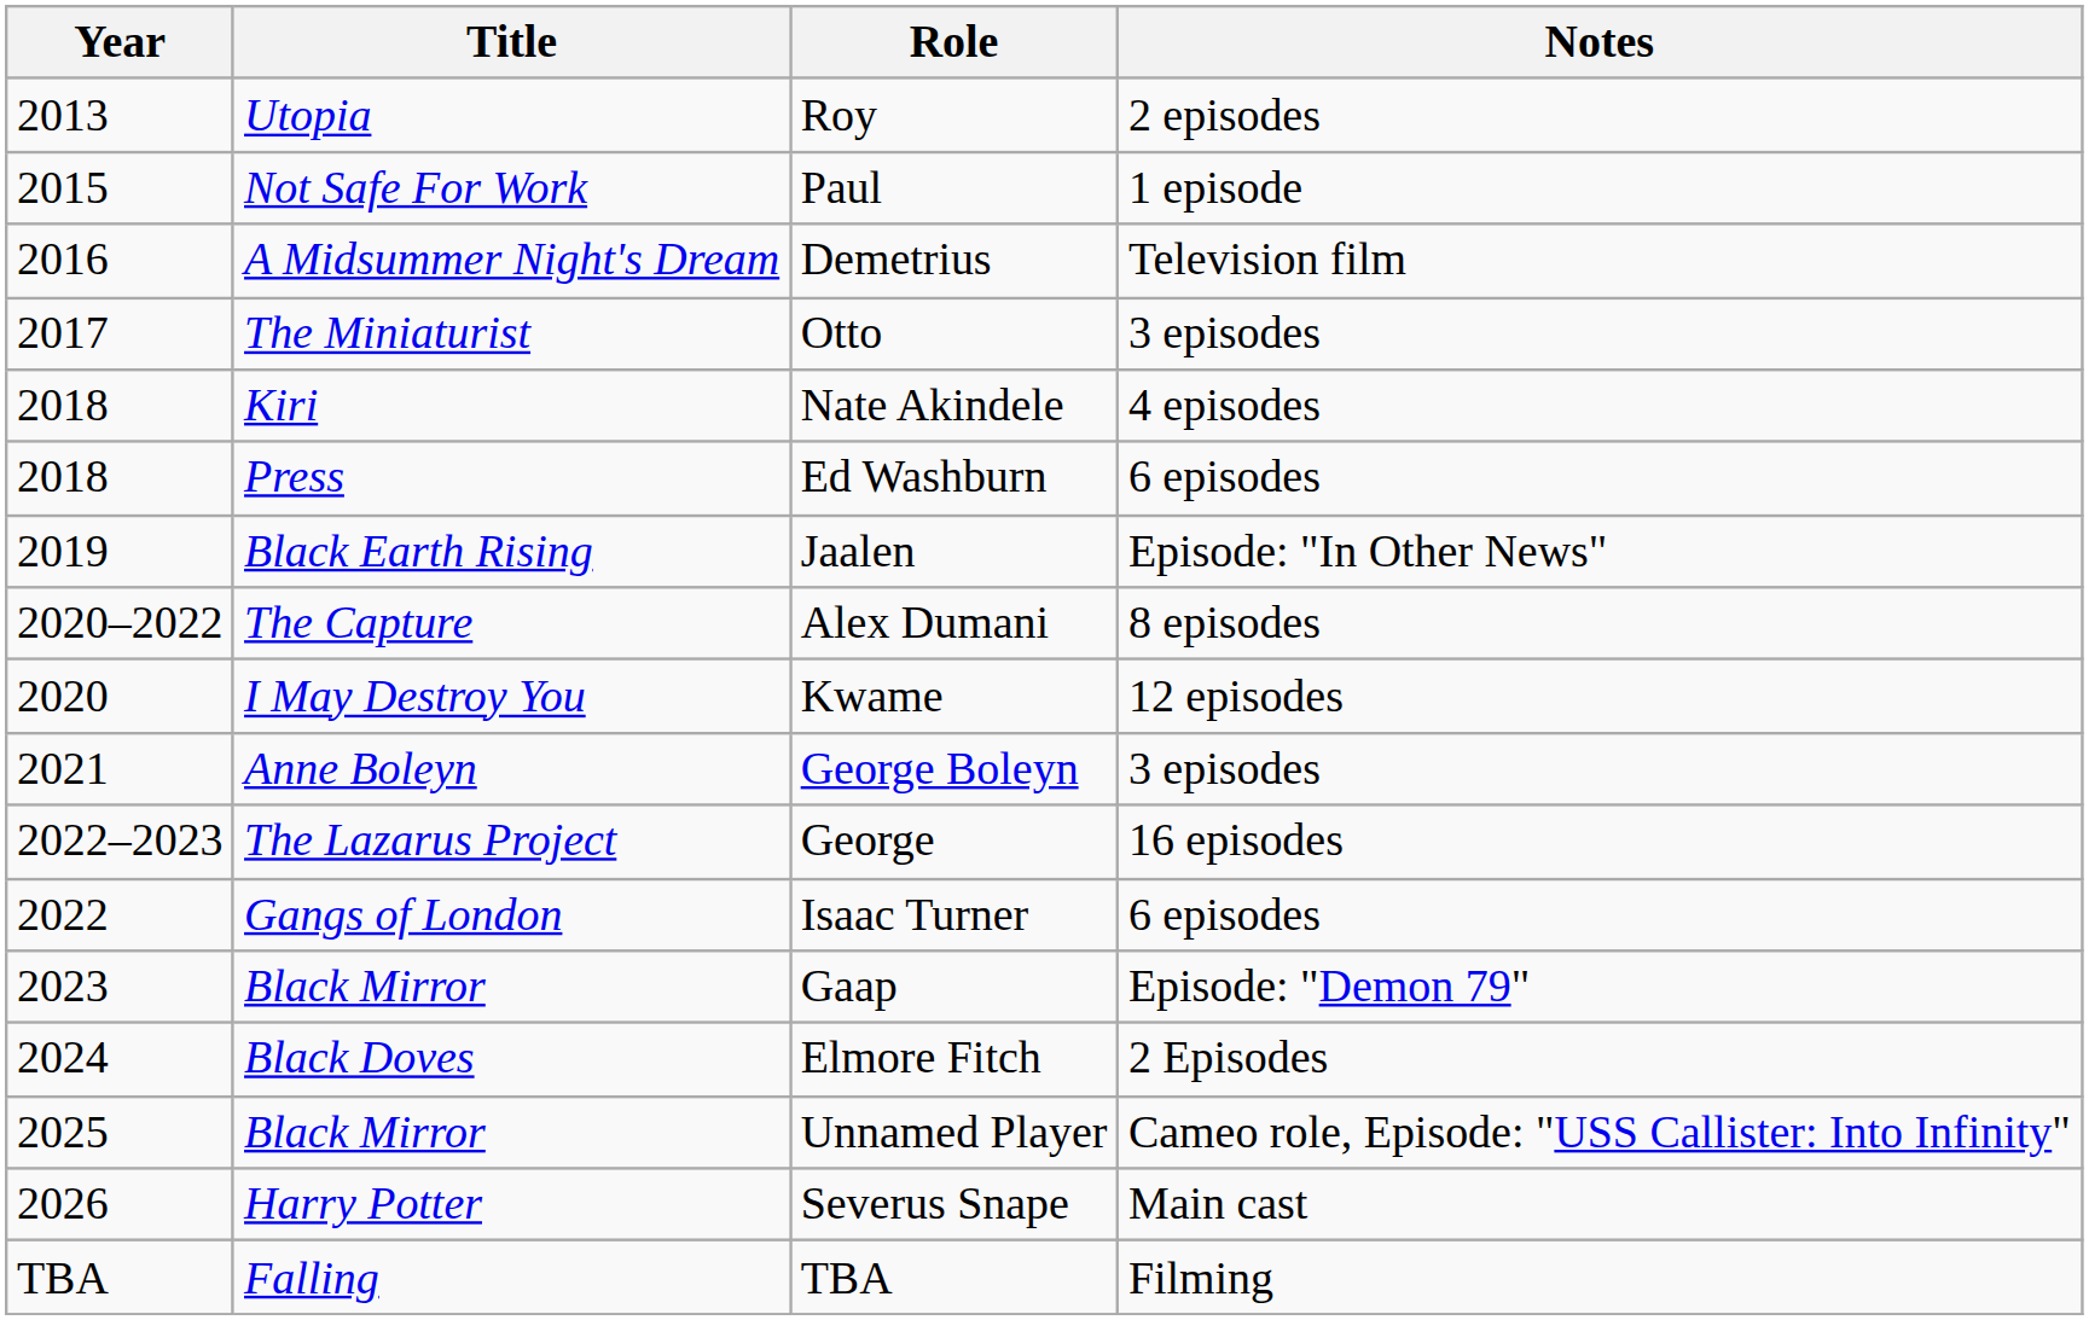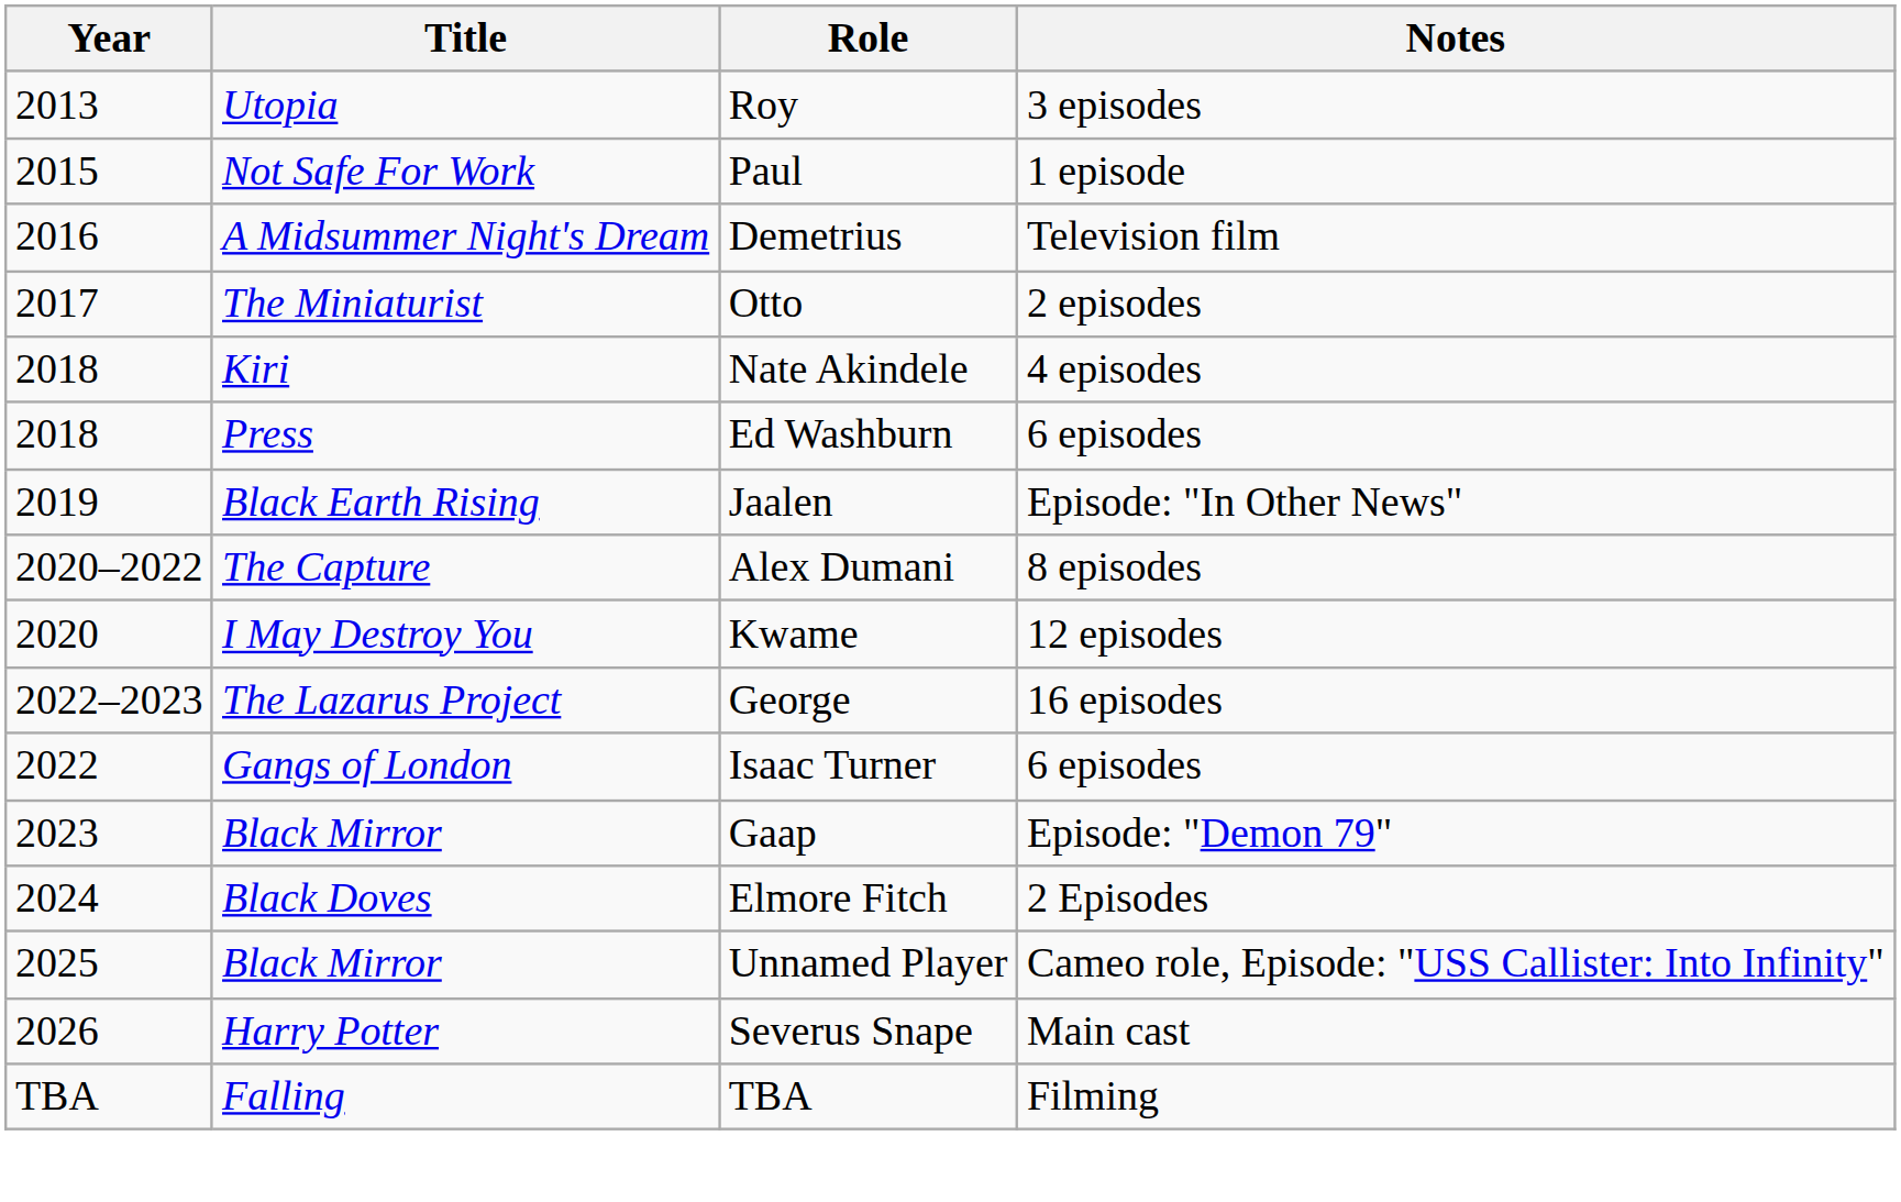 <table class="wikitable">
 <tr>
 <th>Year</th>
 <th>Title</th>
 <th>Role</th>
 <th>Notes</th>
 </tr>
 <tr>
 <td>2013</td>
 <td><em><a href='#'>Utopia</a></em></td>
 <td>Roy</td>
-<td>2 episodes</td>
+<td>3 episodes</td>
 </tr>
 <tr>
 <td>2015</td>
 <td><em><a href='#'>Not Safe For Work</a></em></td>
 <td>Paul</td>
 <td>1 episode</td>
 </tr>
 <tr>
 <td>2016</td>
 <td><em><a href='#'>A Midsummer Night's Dream</a></em></td>
 <td>Demetrius</td>
 <td>Television film</td>
 </tr>
 <tr>
 <td>2017</td>
 <td><em><a href='#'>The Miniaturist</a></em></td>
 <td>Otto</td>
-<td>3 episodes</td>
+<td>2 episodes</td>
 </tr>
 <tr>
 <td>2018</td>
 <td><em><a href='#'>Kiri</a></em></td>
 <td>Nate Akindele</td>
 <td>4 episodes</td>
 </tr>
 <tr>
 <td>2018</td>
 <td><em><a href='#'>Press</a></em></td>
 <td>Ed Washburn</td>
 <td>6 episodes</td>
 </tr>
 <tr>
 <td>2019</td>
 <td><em><a href='#'>Black Earth Rising</a></em></td>
 <td>Jaalen</td>
 <td>Episode: "In Other News"</td>
 </tr>
 <tr>
 <td>2020–2022</td>
 <td><em><a href='#'>The Capture</a></em></td>
 <td>Alex Dumani</td>
 <td>8 episodes</td>
 </tr>
 <tr>
 <td>2020</td>
 <td><em><a href='#'>I May Destroy You</a></em></td>
 <td>Kwame</td>
 <td>12 episodes</td>
-</tr>
-<tr>
-<td>2021</td>
-<td><em><a href='#'>Anne Boleyn</a></em></td>
-<td><a href='#'>George Boleyn</a></td>
-<td>3 episodes</td>
 </tr>
 <tr>
 <td>2022–2023</td>
 <td><em><a href='#'>The Lazarus Project</a></em></td>
 <td>George</td>
 <td>16 episodes</td>
 </tr>
 <tr>
 <td>2022</td>
 <td><em><a href='#'>Gangs of London</a></em></td>
 <td>Isaac Turner</td>
 <td>6 episodes</td>
 </tr>
 <tr>
 <td>2023</td>
 <td><em><a href='#'>Black Mirror</a></em></td>
 <td>Gaap</td>
 <td>Episode: "<a href='#'>Demon 79</a>"</td>
 </tr>
 <tr>
 <td>2024</td>
 <td><em><a href='#'>Black Doves</a></em></td>
 <td>Elmore Fitch</td>
 <td>2 Episodes</td>
 </tr>
 <tr>
 <td>2025</td>
 <td><em><a href='#'>Black Mirror</a></em></td>
 <td>Unnamed Player</td>
 <td>Cameo role, Episode: "<a href='#'>USS Callister: Into Infinity</a>"</td>
 </tr>
 <tr>
 <td>2026</td>
 <td><em><a href='#'>Harry Potter</a></em></td>
 <td>Severus Snape</td>
 <td>Main cast</td>
 </tr>
 <tr>
 <td>TBA</td>
 <td><em><a href='#'>Falling</a></em></td>
 <td>TBA</td>
 <td>Filming</td>
 </tr>
 </table>
